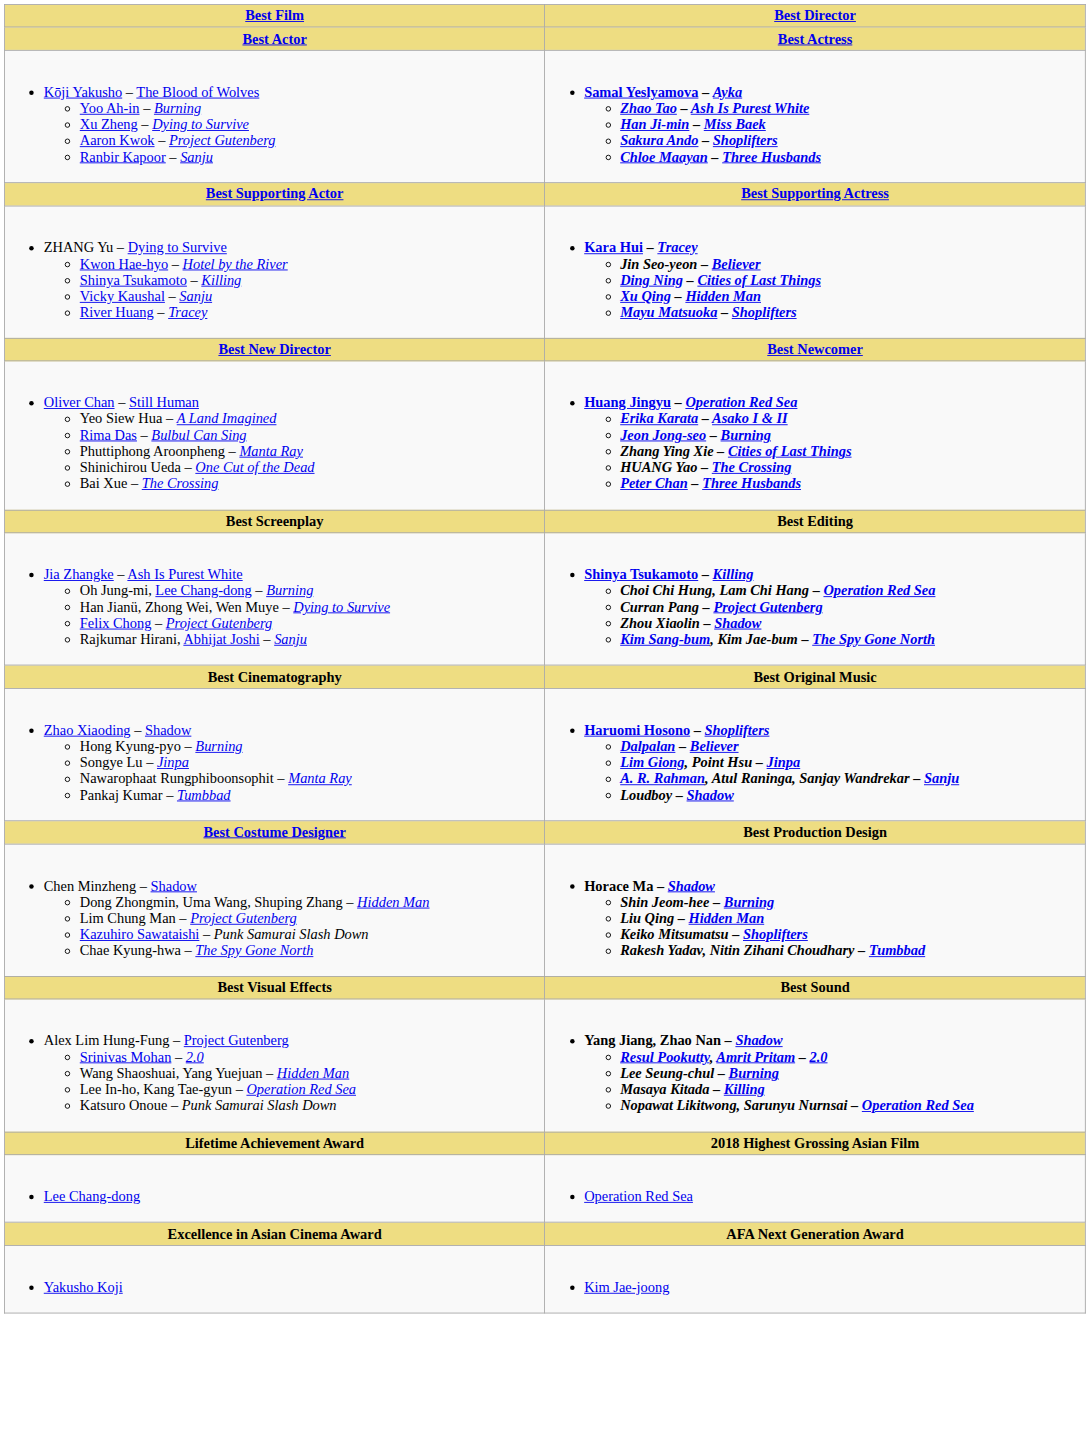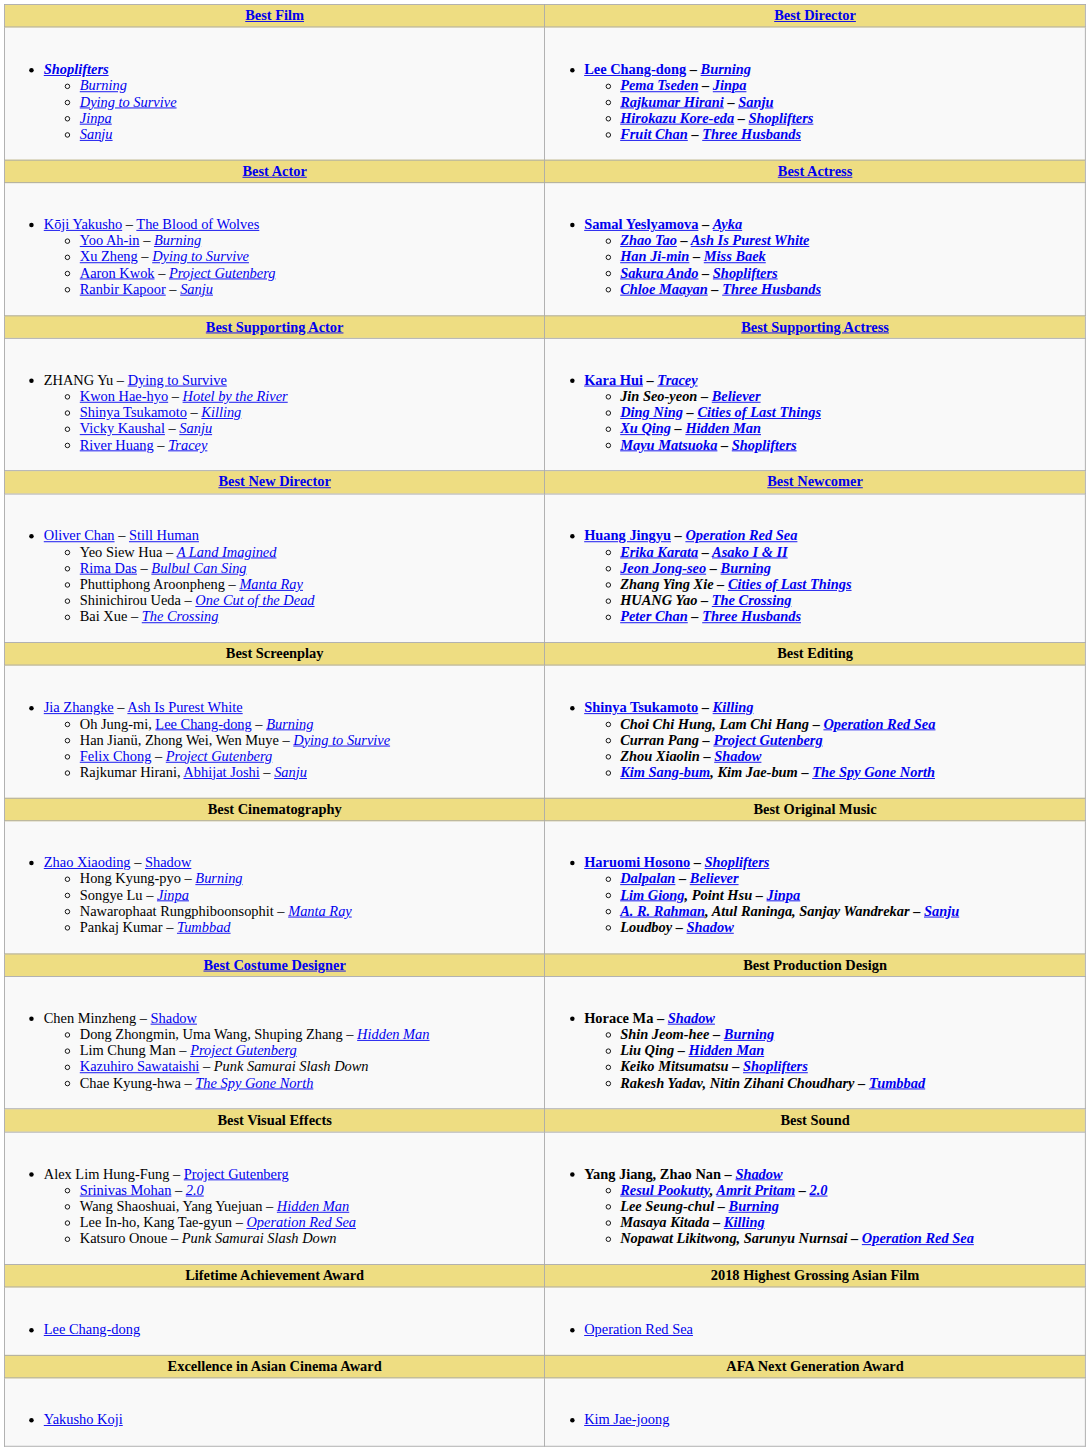 <table class="wikitable" align="center" |>
 <tr>
 <th style="background:#EEDD82;" ! align="center" width="32%"><a href='#'>Best Film</a></th>
 <th style="background:#EEDD82;" ! align="center" width="32%"><a href='#'>Best Director</a></th>
+</tr>
+<tr>
+<td valign="top"><br><ul><li><strong><em><a href='#'>Shoplifters</a></em></strong> <ul><li><em><a href='#'>Burning</a></em> </li><li><em><a href='#'>Dying to Survive</a></em> </li><li><em><a href='#'>Jinpa</a></em> </li><li><em><a href='#'>Sanju</a></em> </li></ul></li></ul></td>
+<td valign="top"><br><ul><li><strong><a href='#'>Lee Chang-dong</a> – <em><a href='#'>Burning</a><strong><em> <ul><li><a href='#'>Pema Tseden</a> – </em><a href='#'>Jinpa</a><em> </li><li><a href='#'>Rajkumar Hirani</a> – </em><a href='#'>Sanju</a><em> </li><li><a href='#'>Hirokazu Kore-eda</a> – </em><a href='#'>Shoplifters</a><em> </li><li><a href='#'>Fruit Chan</a> – </em><a href='#'>Three Husbands</a><em> </li></ul></li></ul></td>
 </tr>
 <tr>
 <th style="background:#EEDD82;" ! align="center" width="32%"><a href='#'>Best Actor</a></th>
 <th style="background:#EEDD82;" ! align="center" width="32%"><a href='#'>Best Actress</a></th>
 </tr>
 <tr>
 <td valign="top"><br><ul><li></strong><a href='#'>Kōji Yakusho</a> – </em><a href='#'>The Blood of Wolves</a></em></strong> <ul><li><a href='#'>Yoo Ah-in</a> – <em><a href='#'>Burning</a></em> </li><li><a href='#'>Xu Zheng</a> – <em><a href='#'>Dying to Survive</a></em> </li><li><a href='#'>Aaron Kwok</a> – <em><a href='#'>Project Gutenberg</a></em> </li><li><a href='#'>Ranbir Kapoor</a> – <em><a href='#'>Sanju</a></em> </li></ul></li></ul></td>
 <td valign="top"><br><ul><li><strong><a href='#'>Samal Yeslyamova</a> – <em><a href='#'>Ayka</a><strong><em> <ul><li><a href='#'>Zhao Tao</a> – </em><a href='#'>Ash Is Purest White</a><em> </li><li><a href='#'>Han Ji-min</a> – </em><a href='#'>Miss Baek</a><em> </li><li><a href='#'>Sakura Ando</a> – </em><a href='#'>Shoplifters</a><em> </li><li><a href='#'>Chloe Maayan</a> – </em><a href='#'>Three Husbands</a><em> </li></ul></li></ul></td>
 </tr>
 <tr>
 <th style="background:#EEDD82;" ! align="center" width="40%"><a href='#'>Best Supporting Actor</a></th>
 <th style="background:#EEDD82;" ! align="center" width="40%"><a href='#'>Best Supporting Actress</a></th>
 </tr>
 <tr>
 <td valign="top"><br><ul><li></strong>ZHANG Yu – </em><a href='#'>Dying to Survive</a></em></strong> <ul><li><a href='#'>Kwon Hae-hyo</a> – <em><a href='#'>Hotel by the River</a></em> </li><li><a href='#'>Shinya Tsukamoto</a> – <em><a href='#'>Killing</a></em> </li><li><a href='#'>Vicky Kaushal</a> – <em><a href='#'>Sanju</a></em> </li><li><a href='#'>River Huang</a> – <em><a href='#'>Tracey</a></em> </li></ul></li></ul></td>
 <td valign="top"><br><ul><li><strong><a href='#'>Kara Hui</a> – <em><a href='#'>Tracey</a><strong><em> <ul><li>Jin Seo-yeon – </em><a href='#'>Believer</a><em> </li><li><a href='#'>Ding Ning</a> – </em><a href='#'>Cities of Last Things</a><em> </li><li><a href='#'>Xu Qing</a> – </em><a href='#'>Hidden Man</a><em> </li><li><a href='#'>Mayu Matsuoka</a> – </em><a href='#'>Shoplifters</a><em> </li></ul></li></ul></td>
 </tr>
 <tr>
 <th style="background:#EEDD82;" ! align="center" width="40%"><a href='#'>Best New Director</a></th>
 <th style="background:#EEDD82;" ! align="center" width="40%"><a href='#'>Best Newcomer</a></th>
 </tr>
 <tr>
 <td valign="top"><br><ul><li></strong><a href='#'>Oliver Chan</a> – </em><a href='#'>Still Human</a></em></strong> <ul><li>Yeo Siew Hua – <em><a href='#'>A Land Imagined</a></em> </li><li><a href='#'>Rima Das</a> – <em><a href='#'>Bulbul Can Sing</a></em> </li><li>Phuttiphong Aroonpheng – <em><a href='#'>Manta Ray</a></em> </li><li>Shinichirou Ueda – <em><a href='#'>One Cut of the Dead</a></em> </li><li>Bai Xue – <em><a href='#'>The Crossing</a></em> </li></ul></li></ul></td>
 <td valign="top"><br><ul><li><strong><a href='#'>Huang Jingyu</a> – <em><a href='#'>Operation Red Sea</a><strong><em> <ul><li><a href='#'>Erika Karata</a> – </em><a href='#'>Asako I & II</a><em> </li><li><a href='#'>Jeon Jong-seo</a> – </em><a href='#'>Burning</a><em> </li><li>Zhang Ying Xie – </em><a href='#'>Cities of Last Things</a><em> </li><li>HUANG Yao – </em><a href='#'>The Crossing</a><em> </li><li><a href='#'>Peter Chan</a> – </em><a href='#'>Three Husbands</a><em> </li></ul></li></ul></td>
 </tr>
 <tr>
 <th style="background:#EEDD82;" ! align="center" width="40%">Best Screenplay</th>
 <th style="background:#EEDD82;" ! align="center" width="40%">Best Editing</th>
 </tr>
 <tr>
 <td valign="top"><br><ul><li></strong><a href='#'>Jia Zhangke</a> – </em><a href='#'>Ash Is Purest White</a></em></strong> <ul><li>Oh Jung-mi, <a href='#'>Lee Chang-dong</a> – <em><a href='#'>Burning</a></em> </li><li>Han Jianü, Zhong Wei, Wen Muye – <em><a href='#'>Dying to Survive</a></em> </li><li><a href='#'>Felix Chong</a> – <em><a href='#'>Project Gutenberg</a></em> </li><li>Rajkumar Hirani, <a href='#'>Abhijat Joshi</a> – <em><a href='#'>Sanju</a></em> </li></ul></li></ul></td>
 <td valign="top"><br><ul><li><strong><a href='#'>Shinya Tsukamoto</a> – <em><a href='#'>Killing</a><strong><em> <ul><li>Choi Chi Hung, Lam Chi Hang – </em><a href='#'>Operation Red Sea</a><em> </li><li>Curran Pang – </em><a href='#'>Project Gutenberg</a><em> </li><li>Zhou Xiaolin – </em><a href='#'>Shadow</a><em> </li><li><a href='#'>Kim Sang-bum</a>, Kim Jae-bum – </em><a href='#'>The Spy Gone North</a><em> </li></ul></li></ul></td>
 </tr>
 <tr>
 <th style="background:#EEDD82;" ! align="center" width="40%">Best Cinematography</th>
 <th style="background:#EEDD82;" ! align="center" width="40%">Best Original Music</th>
 </tr>
 <tr>
 <td valign="top"><br><ul><li></strong><a href='#'>Zhao Xiaoding</a> – </em><a href='#'>Shadow</a></em></strong> <ul><li>Hong Kyung-pyo – <em><a href='#'>Burning</a></em> </li><li>Songye Lu – <em><a href='#'>Jinpa</a></em> </li><li>Nawarophaat Rungphiboonsophit – <em><a href='#'>Manta Ray</a></em> </li><li>Pankaj Kumar – <em><a href='#'>Tumbbad</a></em> </li></ul></li></ul></td>
 <td valign="top"><br><ul><li><strong><a href='#'>Haruomi Hosono</a> – <em><a href='#'>Shoplifters</a><strong><em> <ul><li><a href='#'>Dalpalan</a> – </em><a href='#'>Believer</a><em> </li><li><a href='#'>Lim Giong</a>, Point Hsu – </em><a href='#'>Jinpa</a><em> </li><li><a href='#'>A. R. Rahman</a>, Atul Raninga, Sanjay Wandrekar – </em><a href='#'>Sanju</a><em> </li><li>Loudboy – </em><a href='#'>Shadow</a><em> </li></ul></li></ul></td>
 </tr>
 <tr>
 <th style="background:#EEDD82;" ! align="center" width="40%"><a href='#'>Best Costume Designer</a></th>
 <th style="background:#EEDD82;" ! align="center" width="40%">Best Production Design</th>
 </tr>
 <tr>
 <td valign="top"><br><ul><li></strong>Chen Minzheng – </em><a href='#'>Shadow</a></em></strong> <ul><li>Dong Zhongmin, Uma Wang, Shuping Zhang – <em><a href='#'>Hidden Man</a></em> </li><li>Lim Chung Man – <em><a href='#'>Project Gutenberg</a></em> </li><li><a href='#'>Kazuhiro Sawataishi</a> – <em>Punk Samurai Slash Down</em> </li><li>Chae Kyung-hwa – <em><a href='#'>The Spy Gone North</a></em> </li></ul></li></ul></td>
 <td valign="top"><br><ul><li><strong>Horace Ma – <em><a href='#'>Shadow</a><strong><em> <ul><li>Shin Jeom-hee – </em><a href='#'>Burning</a><em> </li><li>Liu Qing – </em><a href='#'>Hidden Man</a><em> </li><li>Keiko Mitsumatsu – </em><a href='#'>Shoplifters</a><em> </li><li>Rakesh Yadav, Nitin Zihani Choudhary – </em><a href='#'>Tumbbad</a><em> </li></ul></li></ul></td>
 </tr>
 <tr>
 <th style="background:#EEDD82;" ! align="center" width="40%">Best Visual Effects</th>
 <th style="background:#EEDD82;" ! align="center" width="40%">Best Sound</th>
 </tr>
 <tr>
 <td valign="top"><br><ul><li></strong>Alex Lim Hung-Fung – </em><a href='#'>Project Gutenberg</a></em></strong> <ul><li><a href='#'>Srinivas Mohan</a> – <em><a href='#'>2.0</a></em> </li><li>Wang Shaoshuai, Yang Yuejuan – <em><a href='#'>Hidden Man</a></em> </li><li>Lee In-ho, Kang Tae-gyun – <em><a href='#'>Operation Red Sea</a></em> </li><li>Katsuro Onoue – <em>Punk Samurai Slash Down</em> </li></ul></li></ul></td>
 <td valign="top"><br><ul><li><strong>Yang Jiang, Zhao Nan – <em><a href='#'>Shadow</a><strong><em> <ul><li><a href='#'>Resul Pookutty</a>, <a href='#'>Amrit Pritam</a> – </em><a href='#'>2.0</a><em> </li><li>Lee Seung-chul – </em><a href='#'>Burning</a><em> </li><li>Masaya Kitada – </em><a href='#'>Killing</a><em> </li><li>Nopawat Likitwong, Sarunyu Nurnsai – </em><a href='#'>Operation Red Sea</a><em> </li></ul></li></ul></td>
 </tr>
 <tr>
 <th style="background:#EEDD82;" ! align="center" width="40%">Lifetime Achievement Award</th>
 <th style="background:#EEDD82;" ! align="center" width="40%">2018 Highest Grossing Asian Film</th>
 </tr>
 <tr>
 <td valign="top"><br><ul><li></strong><a href='#'>Lee Chang-dong</a><strong> </li></ul></td>
 <td valign="top"><br><ul><li></em></strong><a href='#'>Operation Red Sea</a><strong><em> </li></ul></td>
 </tr>
 <tr>
 <th style="background:#EEDD82;" ! align="center" width="40%">Excellence in Asian Cinema Award</th>
 <th style="background:#EEDD82;" ! align="center" width="40%">AFA Next Generation Award</th>
 </tr>
 <tr>
 <td valign="top"><br><ul><li></strong><a href='#'>Yakusho Koji</a><strong> </li></ul></td>
 <td valign="top"><br><ul><li></strong><a href='#'>Kim Jae-joong</a><strong> </li></ul></td>
 </tr>
 </table>
